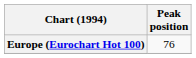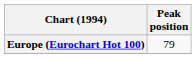 <table class="wikitable sortable plainrowheaders" style="text-align:center">
 <tr>
 <th>Chart (1994)</th>
 <th>Peak<br>position</th>
 </tr>
 <tr>
 <th scope="row">Europe (<a href='#'>Eurochart Hot 100</a>)</th>
-<td>76</td>
+<td>79</td>
 </tr>
 <tr>
 </tr>
 <tr>
 </tr>
 <tr>
 </tr>
 </table>
